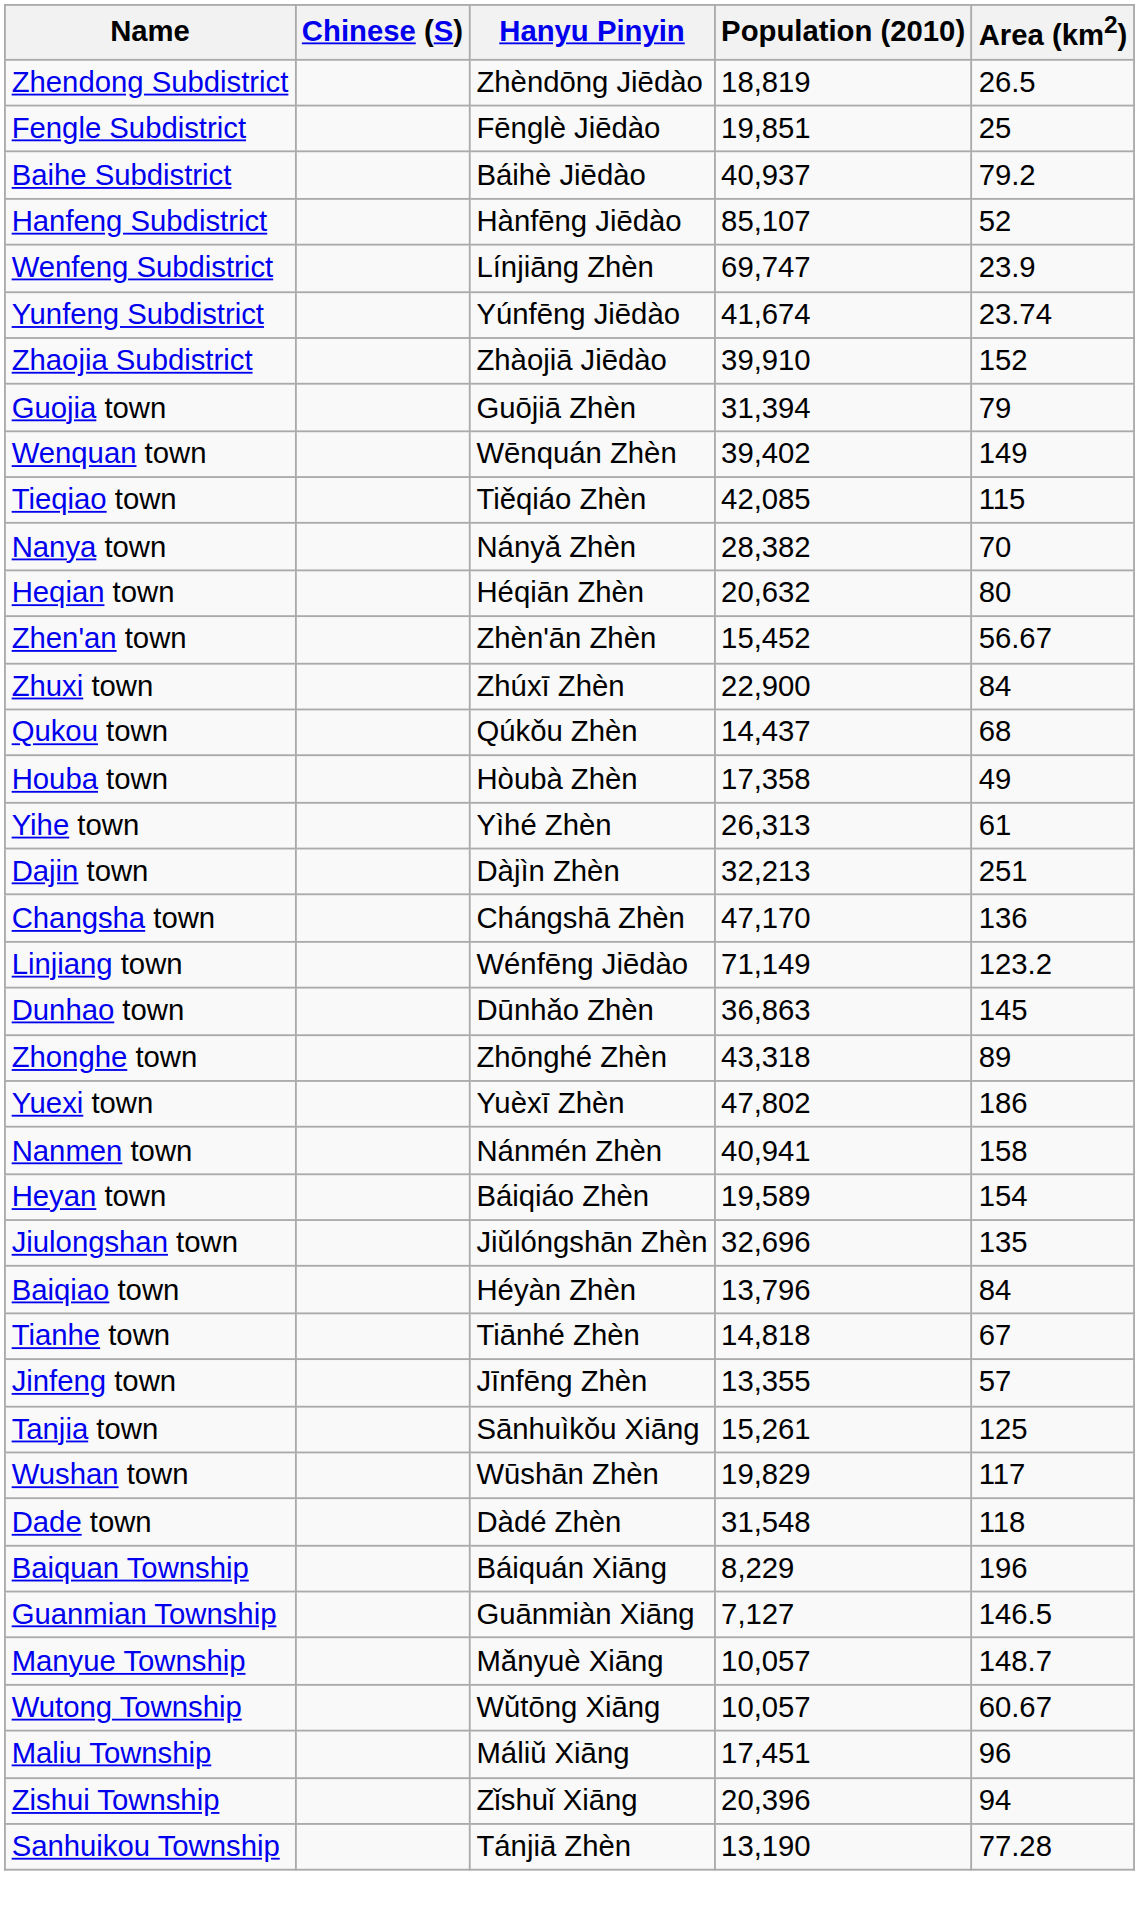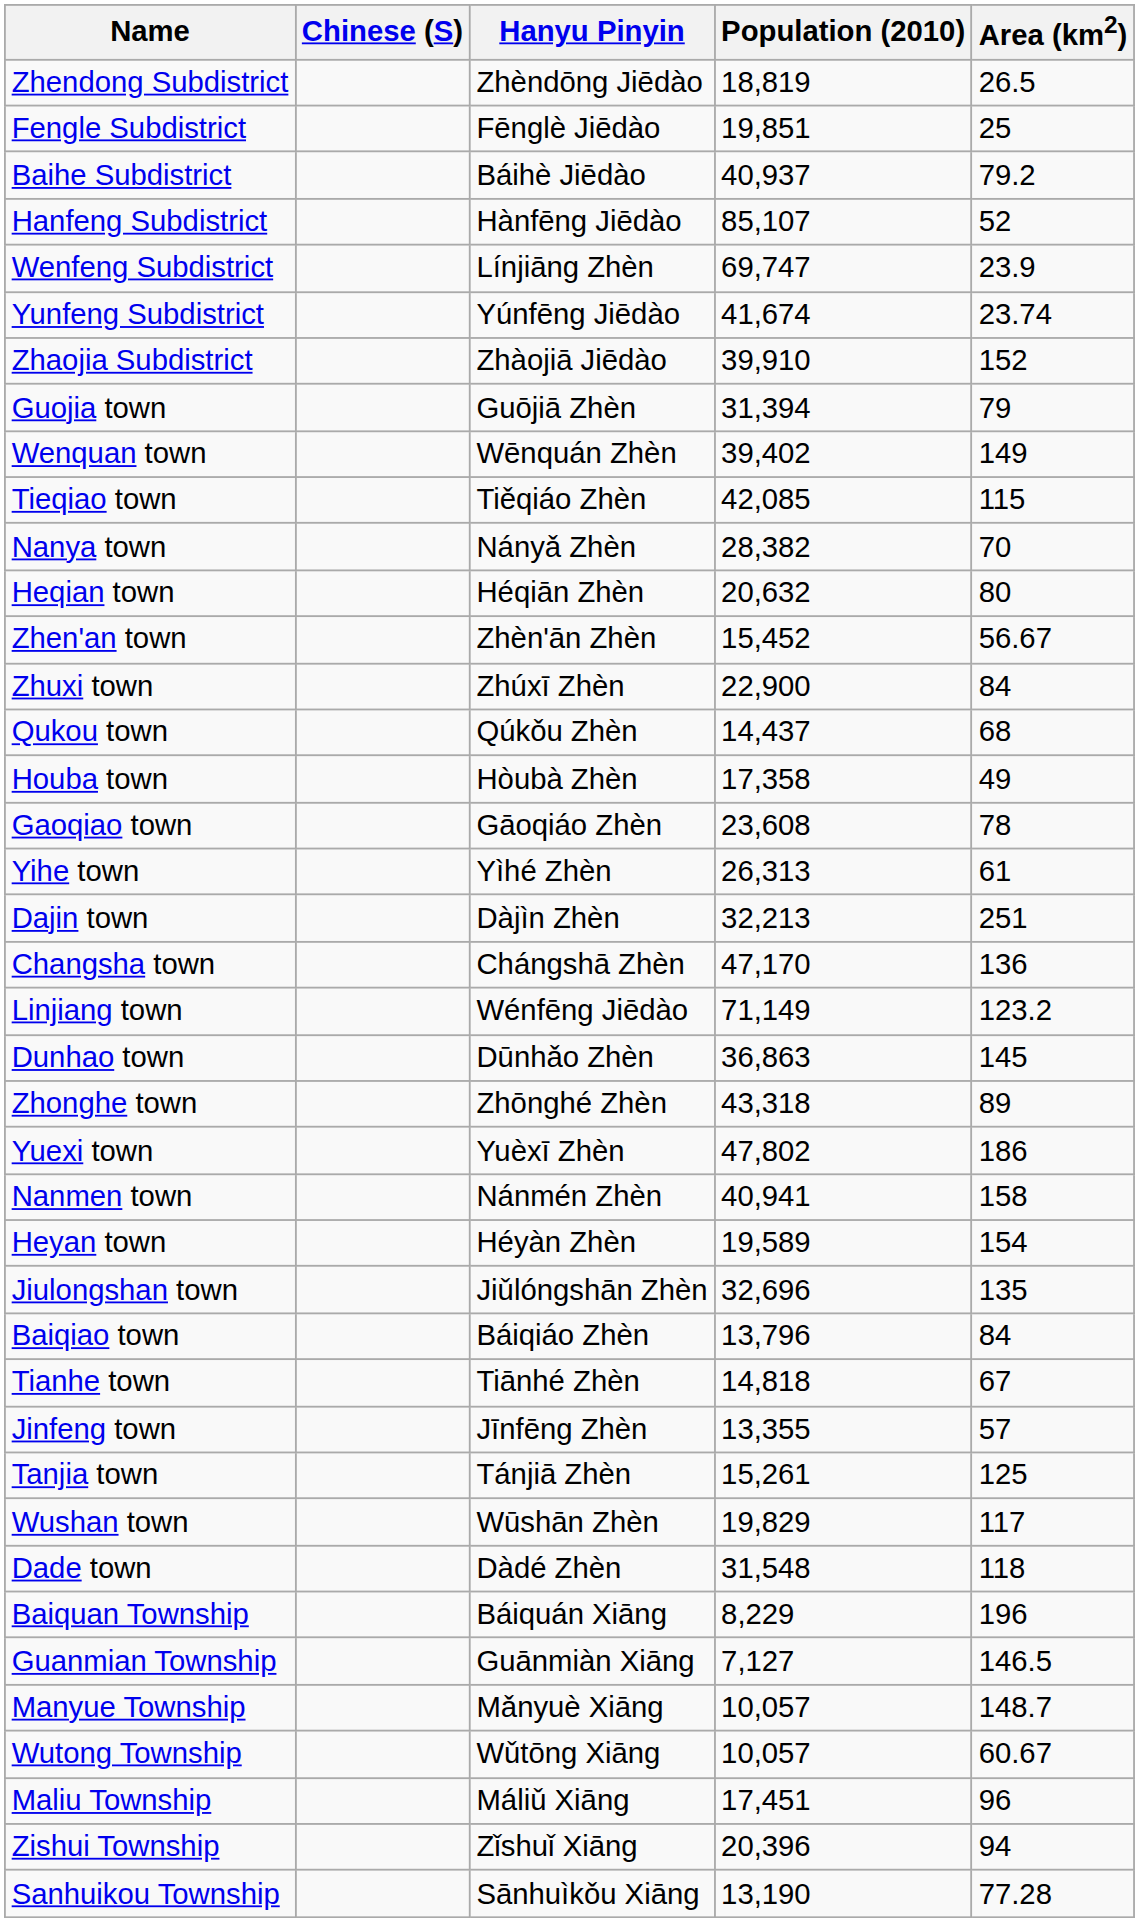 <table class="wikitable">
 <tr>
 <th>Name</th>
 <th><a href='#'>Chinese</a> (<a href='#'>S</a>)</th>
 <th><a href='#'>Hanyu Pinyin</a></th>
 <th>Population (2010)</th>
 <th>Area (km<sup>2</sup>)</th>
 </tr>
 <tr>
 <td><a href='#'>Zhendong Subdistrict</a></td>
 <td></td>
 <td>Zhèndōng Jiēdào</td>
 <td>18,819</td>
 <td>26.5</td>
 </tr>
 <tr>
 <td><a href='#'>Fengle Subdistrict</a></td>
 <td></td>
 <td>Fēnglè Jiēdào</td>
 <td>19,851</td>
 <td>25</td>
 </tr>
 <tr>
 <td><a href='#'>Baihe Subdistrict</a></td>
 <td></td>
 <td>Báihè Jiēdào</td>
 <td>40,937</td>
 <td>79.2</td>
 </tr>
 <tr>
 <td><a href='#'>Hanfeng Subdistrict</a></td>
 <td></td>
 <td>Hànfēng Jiēdào</td>
 <td>85,107</td>
 <td>52</td>
 </tr>
 <tr>
 <td><a href='#'>Wenfeng Subdistrict</a></td>
 <td></td>
 <td>Línjiāng Zhèn</td>
 <td>69,747</td>
 <td>23.9</td>
 </tr>
 <tr>
 <td><a href='#'>Yunfeng Subdistrict</a></td>
 <td></td>
 <td>Yúnfēng Jiēdào</td>
 <td>41,674</td>
 <td>23.74</td>
 </tr>
 <tr>
 <td><a href='#'>Zhaojia Subdistrict</a></td>
 <td></td>
 <td>Zhàojiā Jiēdào</td>
 <td>39,910</td>
 <td>152</td>
 </tr>
 <tr>
 <td><a href='#'>Guojia</a> town</td>
 <td></td>
 <td>Guōjiā Zhèn</td>
 <td>31,394</td>
 <td>79</td>
 </tr>
 <tr>
 <td><a href='#'>Wenquan</a> town</td>
 <td></td>
 <td>Wēnquán Zhèn</td>
 <td>39,402</td>
 <td>149</td>
 </tr>
 <tr>
 <td><a href='#'>Tieqiao</a> town</td>
 <td></td>
 <td>Tiěqiáo Zhèn</td>
 <td>42,085</td>
 <td>115</td>
 </tr>
 <tr>
 <td><a href='#'>Nanya</a> town</td>
 <td></td>
 <td>Nányǎ Zhèn</td>
 <td>28,382</td>
 <td>70</td>
 </tr>
 <tr>
 <td><a href='#'>Heqian</a> town</td>
 <td></td>
 <td>Héqiān Zhèn</td>
 <td>20,632</td>
 <td>80</td>
 </tr>
 <tr>
 <td><a href='#'>Zhen'an</a> town</td>
 <td></td>
 <td>Zhèn'ān Zhèn</td>
 <td>15,452</td>
 <td>56.67</td>
 </tr>
 <tr>
 <td><a href='#'>Zhuxi</a> town</td>
 <td></td>
 <td>Zhúxī Zhèn</td>
 <td>22,900</td>
 <td>84</td>
 </tr>
 <tr>
 <td><a href='#'>Qukou</a> town</td>
 <td></td>
 <td>Qúkǒu Zhèn</td>
 <td>14,437</td>
 <td>68</td>
 </tr>
 <tr>
 <td><a href='#'>Houba</a> town</td>
 <td></td>
 <td>Hòubà Zhèn</td>
 <td>17,358</td>
 <td>49</td>
 </tr>
 <tr>
+<td><a href='#'>Gaoqiao</a> town</td>
+<td></td>
+<td>Gāoqiáo Zhèn</td>
+<td>23,608</td>
+<td>78</td>
+</tr>
+<tr>
 <td><a href='#'>Yihe</a> town</td>
 <td></td>
 <td>Yìhé Zhèn</td>
 <td>26,313</td>
 <td>61</td>
 </tr>
 <tr>
 <td><a href='#'>Dajin</a> town</td>
 <td></td>
 <td>Dàjìn Zhèn</td>
 <td>32,213</td>
 <td>251</td>
 </tr>
 <tr>
 <td><a href='#'>Changsha</a> town</td>
 <td></td>
 <td>Chángshā Zhèn</td>
 <td>47,170</td>
 <td>136</td>
 </tr>
 <tr>
 <td><a href='#'>Linjiang</a> town</td>
 <td></td>
 <td>Wénfēng Jiēdào</td>
 <td>71,149</td>
 <td>123.2</td>
 </tr>
 <tr>
 <td><a href='#'>Dunhao</a> town</td>
 <td></td>
 <td>Dūnhǎo Zhèn</td>
 <td>36,863</td>
 <td>145</td>
 </tr>
 <tr>
 <td><a href='#'>Zhonghe</a> town</td>
 <td></td>
 <td>Zhōnghé Zhèn</td>
 <td>43,318</td>
 <td>89</td>
 </tr>
 <tr>
 <td><a href='#'>Yuexi</a> town</td>
 <td></td>
 <td>Yuèxī Zhèn</td>
 <td>47,802</td>
 <td>186</td>
 </tr>
 <tr>
 <td><a href='#'>Nanmen</a> town</td>
 <td></td>
 <td>Nánmén Zhèn</td>
 <td>40,941</td>
 <td>158</td>
 </tr>
 <tr>
 <td><a href='#'>Heyan</a> town</td>
 <td></td>
-<td>Báiqiáo Zhèn</td>
+<td>Héyàn Zhèn</td>
 <td>19,589</td>
 <td>154</td>
 </tr>
 <tr>
 <td><a href='#'>Jiulongshan</a> town</td>
 <td></td>
 <td>Jiǔlóngshān Zhèn</td>
 <td>32,696</td>
 <td>135</td>
 </tr>
 <tr>
 <td><a href='#'>Baiqiao</a> town</td>
 <td></td>
-<td>Héyàn Zhèn</td>
+<td>Báiqiáo Zhèn</td>
 <td>13,796</td>
 <td>84</td>
 </tr>
 <tr>
 <td><a href='#'>Tianhe</a> town</td>
 <td></td>
 <td>Tiānhé Zhèn</td>
 <td>14,818</td>
 <td>67</td>
 </tr>
 <tr>
 <td><a href='#'>Jinfeng</a> town</td>
 <td></td>
 <td>Jīnfēng Zhèn</td>
 <td>13,355</td>
 <td>57</td>
 </tr>
 <tr>
 <td><a href='#'>Tanjia</a> town</td>
 <td></td>
-<td>Sānhuìkǒu Xiāng</td>
+<td>Tánjiā Zhèn</td>
 <td>15,261</td>
 <td>125</td>
 </tr>
 <tr>
 <td><a href='#'>Wushan</a> town</td>
 <td></td>
 <td>Wūshān Zhèn</td>
 <td>19,829</td>
 <td>117</td>
 </tr>
 <tr>
 <td><a href='#'>Dade</a> town</td>
 <td></td>
 <td>Dàdé Zhèn</td>
 <td>31,548</td>
 <td>118</td>
 </tr>
 <tr>
 <td><a href='#'>Baiquan Township</a></td>
 <td></td>
 <td>Báiquán Xiāng</td>
 <td>8,229</td>
 <td>196</td>
 </tr>
 <tr>
 <td><a href='#'>Guanmian Township</a></td>
 <td></td>
 <td>Guānmiàn Xiāng</td>
 <td>7,127</td>
 <td>146.5</td>
 </tr>
 <tr>
 <td><a href='#'>Manyue Township</a></td>
 <td></td>
 <td>Mǎnyuè Xiāng</td>
 <td>10,057</td>
 <td>148.7</td>
 </tr>
 <tr>
 <td><a href='#'>Wutong Township</a></td>
 <td></td>
 <td>Wǔtōng Xiāng</td>
 <td>10,057</td>
 <td>60.67</td>
 </tr>
 <tr>
 <td><a href='#'>Maliu Township</a></td>
 <td></td>
 <td>Máliǔ Xiāng</td>
 <td>17,451</td>
 <td>96</td>
 </tr>
 <tr>
 <td><a href='#'>Zishui Township</a></td>
 <td></td>
 <td>Zǐshuǐ Xiāng</td>
 <td>20,396</td>
 <td>94</td>
 </tr>
 <tr>
 <td><a href='#'>Sanhuikou Township</a></td>
 <td></td>
-<td>Tánjiā Zhèn</td>
+<td>Sānhuìkǒu Xiāng</td>
 <td>13,190</td>
 <td>77.28</td>
 </tr>
 </table>
